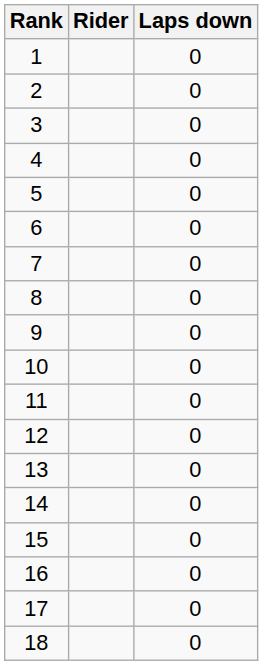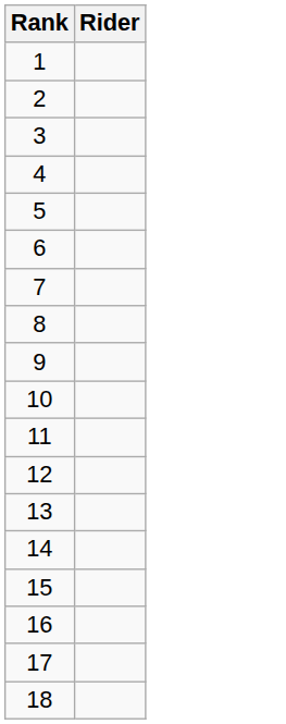 <table class="wikitable sortable" style="text-align:center">
 <tr>
 <th>Rank</th>
 <th>Rider</th>
-<th>Laps down</th>
 </tr>
 <tr>
 <td>1</td>
 <td align=left></td>
-<td>0</td>
 </tr>
 <tr>
 <td>2</td>
 <td align=left></td>
-<td>0</td>
 </tr>
 <tr>
 <td>3</td>
 <td align=left></td>
-<td>0</td>
 </tr>
 <tr>
 <td>4</td>
 <td align=left></td>
-<td>0</td>
 </tr>
 <tr>
 <td>5</td>
 <td align=left></td>
-<td>0</td>
 </tr>
 <tr>
 <td>6</td>
 <td align=left></td>
-<td>0</td>
 </tr>
 <tr>
 <td>7</td>
 <td align=left></td>
-<td>0</td>
 </tr>
 <tr>
 <td>8</td>
 <td align=left></td>
-<td>0</td>
 </tr>
 <tr>
 <td>9</td>
 <td align=left></td>
-<td>0</td>
 </tr>
 <tr>
 <td>10</td>
 <td align=left></td>
-<td>0</td>
 </tr>
 <tr>
 <td>11</td>
 <td align=left></td>
-<td>0</td>
 </tr>
 <tr>
 <td>12</td>
 <td align=left></td>
-<td>0</td>
 </tr>
 <tr>
 <td>13</td>
 <td align=left></td>
-<td>0</td>
 </tr>
 <tr>
 <td>14</td>
 <td align=left></td>
-<td>0</td>
 </tr>
 <tr>
 <td>15</td>
 <td align=left></td>
-<td>0</td>
 </tr>
 <tr>
 <td>16</td>
 <td align=left></td>
-<td>0</td>
 </tr>
 <tr>
 <td>17</td>
 <td align=left></td>
-<td>0</td>
 </tr>
 <tr>
 <td>18</td>
 <td align=left></td>
-<td>0</td>
 </tr>
 </table>
